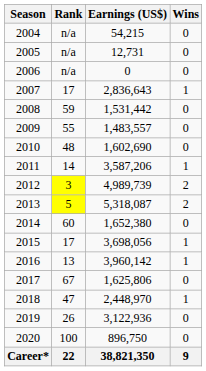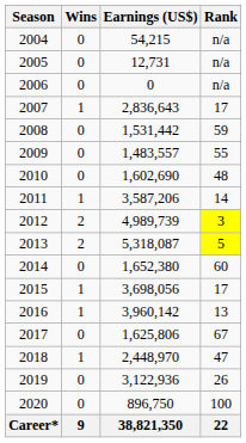 <table class=wikitable style="text-align:center">
 <tr>
 <th>Season</th>
+<th>Wins</th>
+<th>Earnings (US$)</th>
 <th>Rank</th>
-<th>Earnings (US$)</th>
-<th>Wins</th>
 </tr>
 <tr>
 <td>2004</td>
+<td>0</td>
+<td>54,215</td>
 <td>n/a</td>
-<td>54,215</td>
-<td>0</td>
 </tr>
 <tr>
 <td>2005</td>
+<td>0</td>
+<td>12,731</td>
 <td>n/a</td>
-<td>12,731</td>
-<td>0</td>
 </tr>
 <tr>
 <td>2006</td>
-<td>n/a</td>
 <td>0</td>
 <td>0</td>
+<td>n/a</td>
 </tr>
 <tr>
 <td>2007</td>
+<td>1</td>
+<td>2,836,643</td>
 <td>17</td>
-<td>2,836,643</td>
-<td>1</td>
 </tr>
 <tr>
 <td>2008</td>
+<td>0</td>
+<td>1,531,442</td>
 <td>59</td>
-<td>1,531,442</td>
-<td>0</td>
 </tr>
 <tr>
 <td>2009</td>
+<td>0</td>
+<td>1,483,557</td>
 <td>55</td>
-<td>1,483,557</td>
-<td>0</td>
 </tr>
 <tr>
 <td>2010</td>
+<td>0</td>
+<td>1,602,690</td>
 <td>48</td>
-<td>1,602,690</td>
-<td>0</td>
 </tr>
 <tr>
 <td>2011</td>
+<td>1</td>
+<td>3,587,206</td>
 <td>14</td>
-<td>3,587,206</td>
-<td>1</td>
 </tr>
 <tr>
 <td>2012</td>
+<td>2</td>
+<td>4,989,739</td>
 <td style="background:yellow;">3</td>
-<td>4,989,739</td>
-<td>2</td>
 </tr>
 <tr>
 <td>2013</td>
+<td>2</td>
+<td>5,318,087</td>
 <td style="background:yellow;">5</td>
-<td>5,318,087</td>
-<td>2</td>
 </tr>
 <tr>
 <td>2014</td>
+<td>0</td>
+<td>1,652,380</td>
 <td>60</td>
-<td>1,652,380</td>
-<td>0</td>
 </tr>
 <tr>
 <td>2015</td>
+<td>1</td>
+<td>3,698,056</td>
 <td>17</td>
-<td>3,698,056</td>
-<td>1</td>
 </tr>
 <tr>
 <td>2016</td>
+<td>1</td>
+<td>3,960,142</td>
 <td>13</td>
-<td>3,960,142</td>
-<td>1</td>
 </tr>
 <tr>
 <td>2017</td>
+<td>0</td>
+<td>1,625,806</td>
 <td>67</td>
-<td>1,625,806</td>
-<td>0</td>
 </tr>
 <tr>
 <td>2018</td>
+<td>1</td>
+<td>2,448,970</td>
 <td>47</td>
-<td>2,448,970</td>
-<td>1</td>
 </tr>
 <tr>
 <td>2019</td>
+<td>0</td>
+<td>3,122,936</td>
 <td>26</td>
-<td>3,122,936</td>
-<td>0</td>
 </tr>
 <tr>
 <td>2020</td>
+<td>0</td>
+<td>896,750</td>
 <td>100</td>
-<td>896,750</td>
-<td>0</td>
 </tr>
 <tr>
 <th>Career*</th>
+<th>9</th>
+<th>38,821,350</th>
 <th>22</th>
-<th>38,821,350</th>
-<th>9</th>
 </tr>
 </table>
